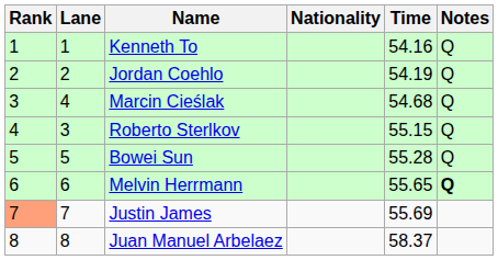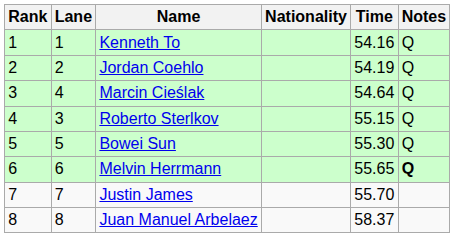 <table class="wikitable">
 <tr>
 <th>Rank</th>
 <th>Lane</th>
 <th>Name</th>
 <th>Nationality</th>
 <th>Time</th>
 <th>Notes</th>
 </tr>
 <tr bgcolor=ccffcc>
 <td>1</td>
 <td>1</td>
 <td><a href='#'>Kenneth To</a></td>
 <td></td>
 <td>54.16</td>
 <td>Q</td>
 </tr>
 <tr bgcolor=ccffcc>
 <td>2</td>
 <td>2</td>
 <td><a href='#'>Jordan Coehlo</a></td>
 <td></td>
 <td>54.19</td>
 <td>Q</td>
 </tr>
 <tr bgcolor=ccffcc>
 <td>3</td>
 <td>4</td>
 <td><a href='#'>Marcin Cieślak</a></td>
 <td></td>
-<td>54.68</td>
+<td>54.64</td>
 <td>Q</td>
 </tr>
 <tr bgcolor=ccffcc>
 <td>4</td>
 <td>3</td>
 <td><a href='#'>Roberto Sterlkov</a></td>
 <td></td>
 <td>55.15</td>
 <td>Q</td>
 </tr>
 <tr bgcolor=ccffcc>
 <td>5</td>
 <td>5</td>
 <td><a href='#'>Bowei Sun</a></td>
 <td></td>
-<td>55.28</td>
+<td>55.30</td>
 <td>Q</td>
 </tr>
 <tr bgcolor=ccffcc>
 <td>6</td>
 <td>6</td>
 <td><a href='#'>Melvin Herrmann</a></td>
 <td></td>
 <td>55.65</td>
 <td><strong>Q</strong></td>
 </tr>
 <tr>
-<td style="background: lightsalmon;">7</td>
+<td>7</td>
 <td>7</td>
 <td><a href='#'>Justin James</a></td>
 <td></td>
-<td>55.69</td>
+<td>55.70</td>
 <td></td>
 </tr>
 <tr>
 <td>8</td>
 <td>8</td>
 <td><a href='#'>Juan Manuel Arbelaez</a></td>
 <td></td>
 <td>58.37</td>
 <td></td>
 </tr>
 <tr>
 </tr>
 </table>
